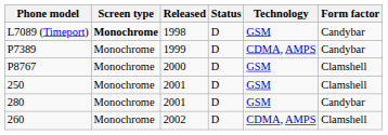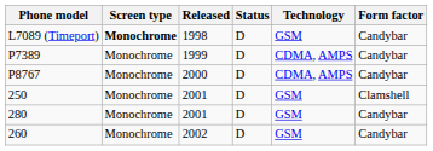 <table class="wikitable sortable">
 <tr>
 <th><strong>Phone model</strong></th>
 <th><strong>Screen type</strong></th>
 <th><strong>Released</strong></th>
 <th><strong>Status</strong></th>
 <th><strong>Technology</strong></th>
 <th><strong>Form factor</strong></th>
 </tr>
 <tr>
 <td>L7089 (<a href='#'>Timeport</a>)</td>
 <td><strong>Monochrome</strong></td>
 <td>1998</td>
 <td>D</td>
 <td><a href='#'>GSM</a></td>
 <td>Candybar</td>
 </tr>
 <tr>
 <td>P7389</td>
 <td>Monochrome</td>
 <td>1999</td>
 <td>D</td>
 <td><a href='#'>CDMA</a>, <a href='#'>AMPS</a></td>
 <td>Candybar</td>
 </tr>
 <tr>
 <td>P8767</td>
 <td>Monochrome</td>
 <td>2000</td>
 <td>D</td>
-<td><a href='#'>GSM</a></td>
-<td>Clamshell</td>
+<td><a href='#'>CDMA</a>, <a href='#'>AMPS</a></td>
+<td>Candybar</td>
 </tr>
 <tr>
 <td>250</td>
 <td>Monochrome</td>
 <td>2001</td>
 <td>D</td>
 <td><a href='#'>GSM</a></td>
 <td>Clamshell</td>
 </tr>
 <tr>
 <td>280</td>
 <td>Monochrome</td>
 <td>2001</td>
 <td>D</td>
 <td><a href='#'>GSM</a></td>
 <td>Candybar</td>
 </tr>
 <tr>
 <td>260</td>
 <td>Monochrome</td>
 <td>2002</td>
 <td>D</td>
-<td><a href='#'>CDMA</a>, <a href='#'>AMPS</a></td>
-<td>Clamshell</td>
+<td><a href='#'>GSM</a></td>
+<td>Candybar</td>
 </tr>
 </table>
